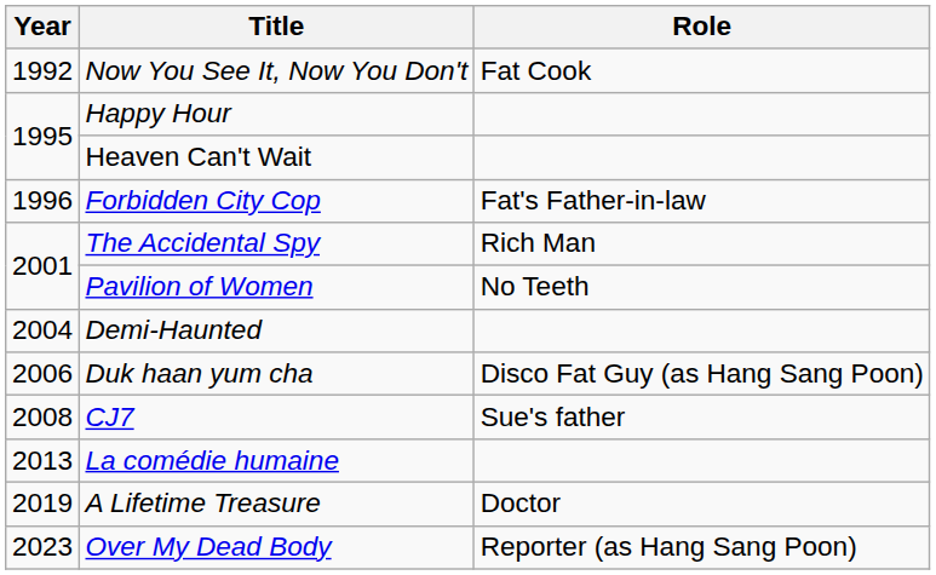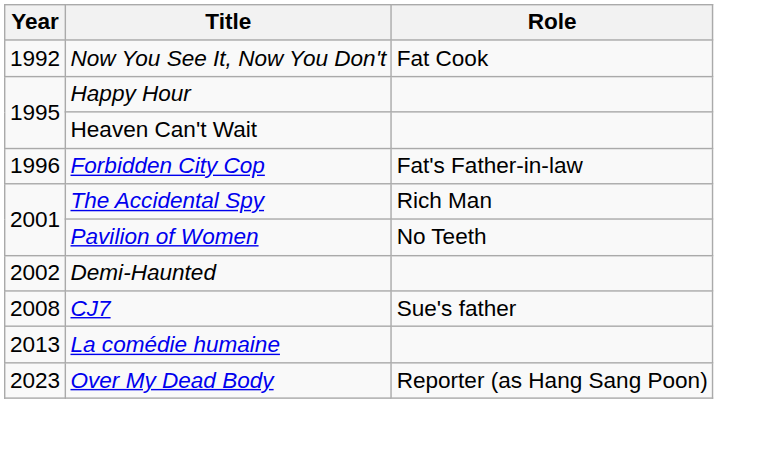 <table class="wikitable">
 <tr>
 <th>Year</th>
 <th>Title</th>
 <th>Role</th>
 </tr>
 <tr>
 <td>1992</td>
 <td><em>Now You See It, Now You Don't</em></td>
 <td>Fat Cook</td>
 </tr>
 <tr>
 <td rowspan="2">1995</td>
 <td><em>Happy Hour</em></td>
 <td></td>
 </tr>
 <tr>
 <td>Heaven Can't Wait</td>
 <td></td>
 </tr>
 <tr>
 <td>1996</td>
 <td><em><a href='#'>Forbidden City Cop</a></em></td>
 <td>Fat's Father-in-law</td>
 </tr>
 <tr>
 <td rowspan="2">2001</td>
 <td><em><a href='#'>The Accidental Spy</a></em></td>
 <td>Rich Man</td>
 </tr>
 <tr>
 <td><em><a href='#'>Pavilion of Women</a></em></td>
 <td>No Teeth</td>
 </tr>
 <tr>
-<td>2004</td>
+<td>2002</td>
 <td><em>Demi-Haunted</em></td>
 <td></td>
-</tr>
-<tr>
-<td>2006</td>
-<td><em>Duk haan yum cha</em></td>
-<td>Disco Fat Guy (as Hang Sang Poon)</td>
 </tr>
 <tr>
 <td>2008</td>
 <td><em><a href='#'>CJ7</a></em></td>
 <td>Sue's father</td>
 </tr>
 <tr>
 <td>2013</td>
 <td><em><a href='#'>La comédie humaine</a></em></td>
 <td></td>
 </tr>
 <tr>
-<td>2019</td>
-<td><em>A Lifetime Treasure</em></td>
-<td>Doctor</td>
-</tr>
-<tr>
 <td>2023</td>
 <td><em><a href='#'>Over My Dead Body</a></em></td>
 <td>Reporter (as Hang Sang Poon)</td>
 </tr>
 </table>
